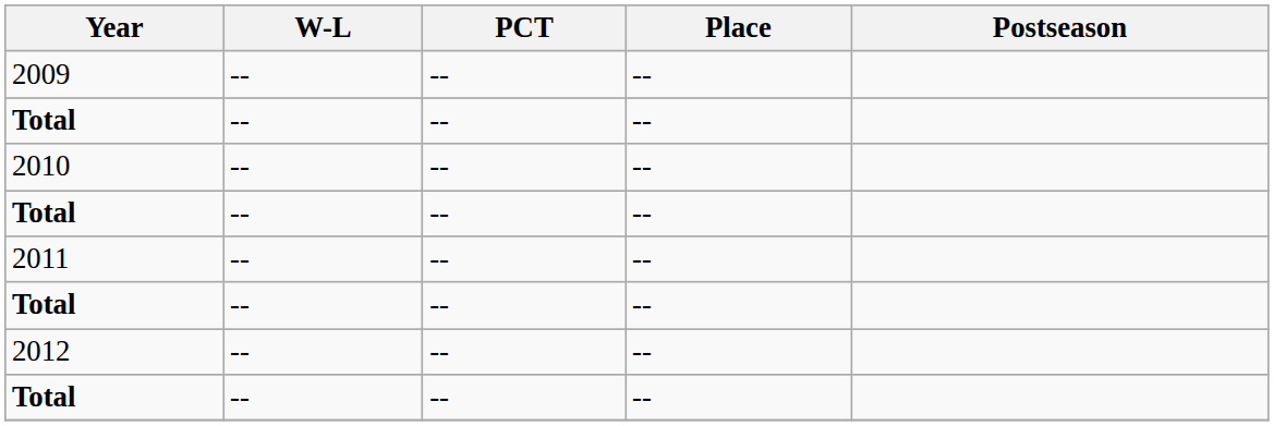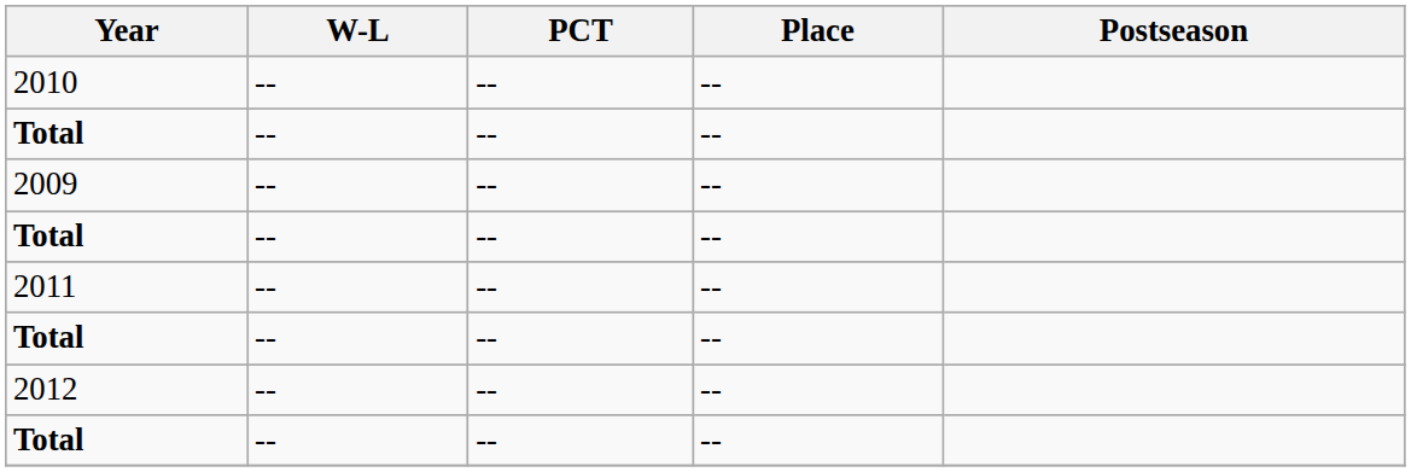 <table class="wikitable" width="55%">
 <tr>
 <th>Year</th>
 <th>W-L</th>
 <th>PCT</th>
 <th>Place</th>
 <th>Postseason</th>
 </tr>
 <tr>
-<td>2009</td>
+<td>2010</td>
 <td>--</td>
 <td>--</td>
 <td>--</td>
 <td></td>
 </tr>
 <tr>
 <td><strong>Total</strong></td>
 <td>--</td>
 <td>--</td>
 <td>--</td>
 <td></td>
 </tr>
 <tr>
-<td>2010</td>
+<td>2009</td>
 <td>--</td>
 <td>--</td>
 <td>--</td>
 <td></td>
 </tr>
 <tr>
 <td><strong>Total</strong></td>
 <td>--</td>
 <td>--</td>
 <td>--</td>
 <td></td>
 </tr>
 <tr>
 <td>2011</td>
 <td>--</td>
 <td>--</td>
 <td>--</td>
 <td></td>
 </tr>
 <tr>
 <td><strong>Total</strong></td>
 <td>--</td>
 <td>--</td>
 <td>--</td>
 <td></td>
 </tr>
 <tr>
 <td>2012</td>
 <td>--</td>
 <td>--</td>
 <td>--</td>
 <td></td>
 </tr>
 <tr>
 <td><strong>Total</strong></td>
 <td>--</td>
 <td>--</td>
 <td>--</td>
 <td></td>
 </tr>
 <tr>
 </tr>
 </table>
